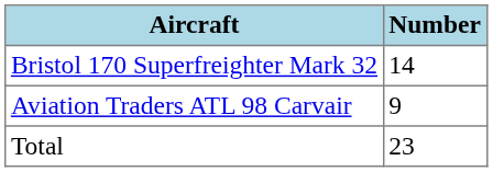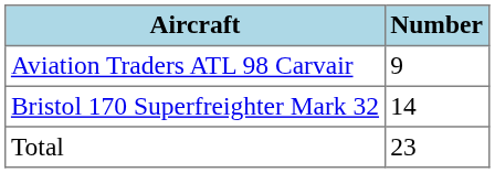 <table class="toccolours" border="1" cellpadding="3" style="border-collapse:collapse">
 <tr bgcolor=lightblue>
 <th>Aircraft</th>
 <th>Number</th>
 </tr>
 <tr>
+<td><a href='#'>Aviation Traders ATL 98 Carvair</a></td>
+<td>9</td>
+</tr>
+<tr>
 <td><a href='#'>Bristol 170 Superfreighter Mark 32</a></td>
 <td>14</td>
-</tr>
-<tr>
-<td><a href='#'>Aviation Traders ATL 98 Carvair</a></td>
-<td>9</td>
 </tr>
 <tr>
 <td>Total</td>
 <td>23</td>
 </tr>
 </table>
